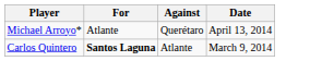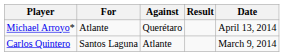 <table class="wikitable sortable">
 <tr>
 <th>Player</th>
 <th>For</th>
 <th>Against</th>
+<th align=center>Result</th>
 <th>Date</th>
 </tr>
 <tr>
 <td> <a href='#'>Michael Arroyo</a>*</td>
 <td>Atlante</td>
 <td>Querétaro</td>
+<td align="center"></td>
 <td>April 13, 2014</td>
 </tr>
 <tr>
 <td> <a href='#'>Carlos Quintero</a></td>
-<td><strong>Santos Laguna</strong></td>
+<td>Santos Laguna</td>
 <td>Atlante</td>
+<td align="center"></td>
 <td>March 9, 2014</td>
 </tr>
 </table>
